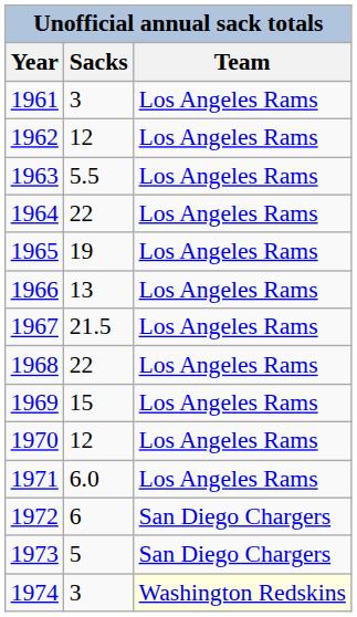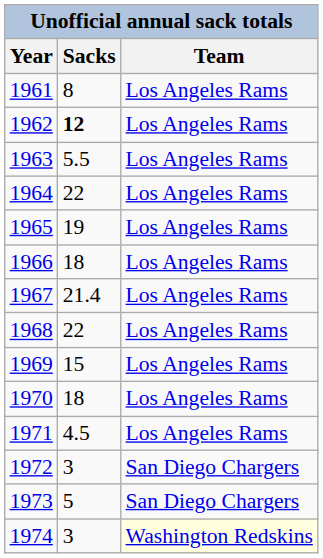 <table class="wikitable">
 <tr style="background:#ccc; text-align:center;">
 <th colspan="3" style="background: LightSteelBlue;">Unofficial annual sack totals</th>
 </tr>
 <tr style="background:#ccc; text-align:center;">
 <th>Year</th>
 <th>Sacks</th>
 <th>Team</th>
 </tr>
 <tr>
 <td><a href='#'>1961</a></td>
-<td>3</td>
+<td>8</td>
 <td><a href='#'>Los Angeles Rams</a></td>
 </tr>
 <tr>
 <td><a href='#'>1962</a></td>
-<td>12</td>
+<td><strong>12</strong></td>
 <td><a href='#'>Los Angeles Rams</a></td>
 </tr>
 <tr>
 <td><a href='#'>1963</a></td>
 <td>5.5</td>
 <td><a href='#'>Los Angeles Rams</a></td>
 </tr>
 <tr>
 <td><a href='#'>1964</a></td>
 <td>22</td>
 <td><a href='#'>Los Angeles Rams</a></td>
 </tr>
 <tr>
 <td><a href='#'>1965</a></td>
 <td>19</td>
 <td><a href='#'>Los Angeles Rams</a></td>
 </tr>
 <tr>
 <td><a href='#'>1966</a></td>
-<td>13</td>
+<td>18</td>
 <td><a href='#'>Los Angeles Rams</a></td>
 </tr>
 <tr>
 <td><a href='#'>1967</a></td>
-<td>21.5</td>
+<td>21.4</td>
 <td><a href='#'>Los Angeles Rams</a></td>
 </tr>
 <tr>
 <td><a href='#'>1968</a></td>
 <td>22</td>
 <td><a href='#'>Los Angeles Rams</a></td>
 </tr>
 <tr>
 <td><a href='#'>1969</a></td>
 <td>15</td>
 <td><a href='#'>Los Angeles Rams</a></td>
 </tr>
 <tr>
 <td><a href='#'>1970</a></td>
-<td>12</td>
+<td>18</td>
 <td><a href='#'>Los Angeles Rams</a></td>
 </tr>
 <tr>
 <td><a href='#'>1971</a></td>
-<td>6.0</td>
+<td>4.5</td>
 <td><a href='#'>Los Angeles Rams</a></td>
 </tr>
 <tr>
 <td><a href='#'>1972</a></td>
-<td>6</td>
+<td>3</td>
 <td><a href='#'>San Diego Chargers</a></td>
 </tr>
 <tr>
 <td><a href='#'>1973</a></td>
 <td>5</td>
 <td><a href='#'>San Diego Chargers</a></td>
 </tr>
 <tr>
 <td><a href='#'>1974</a></td>
 <td>3</td>
 <td style="background: lightyellow;"><a href='#'>Washington Redskins</a></td>
 </tr>
 </table>
